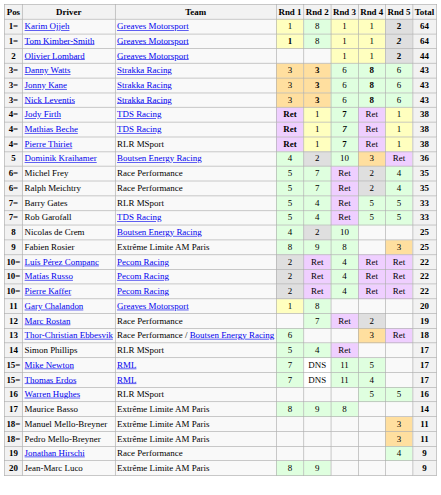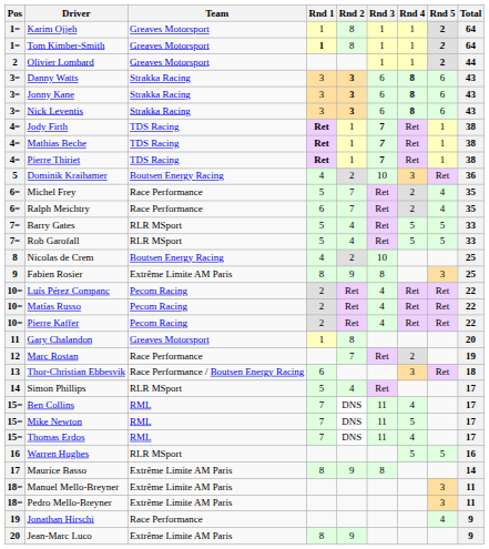 <table class="wikitable" style="font-size: 90%;">
 <tr>
 <th>Pos</th>
 <th>Driver</th>
 <th>Team</th>
 <th>Rnd 1</th>
 <th>Rnd 2</th>
 <th>Rnd 3</th>
 <th>Rnd 4</th>
 <th>Rnd 5</th>
 <th>Total</th>
 </tr>
 <tr>
 <th>1=</th>
 <td> <a href='#'>Karim Ojjeh</a></td>
 <td> <a href='#'>Greaves Motorsport</a></td>
 <td align="center" style="background:#FFFFBF;">1</td>
 <td align="center" style="background:#DFFFDF;">8</td>
 <td align="center" style="background:#FFFFBF;">1</td>
 <td align="center" style="background:#FFFFBF;">1</td>
 <td align="center" style="background:#DFDFDF;"><strong>2</strong></td>
 <th align="center">64</th>
 </tr>
 <tr>
 <th>1=</th>
 <td> <a href='#'>Tom Kimber-Smith</a></td>
 <td> <a href='#'>Greaves Motorsport</a></td>
 <td align="center" style="background:#FFFFBF;"><strong>1</strong></td>
 <td align="center" style="background:#DFFFDF;">8</td>
 <td align="center" style="background:#FFFFBF;">1</td>
 <td align="center" style="background:#FFFFBF;">1</td>
 <td align="center" style="background:#DFDFDF;"><strong><em>2</em></strong></td>
 <th align="center">64</th>
 </tr>
 <tr>
 <th>2</th>
 <td> <a href='#'>Olivier Lombard</a></td>
 <td> <a href='#'>Greaves Motorsport</a></td>
 <td></td>
 <td></td>
 <td align="center" style="background:#FFFFBF;">1</td>
 <td align="center" style="background:#FFFFBF;">1</td>
 <td align="center" style="background:#DFDFDF;"><strong>2</strong></td>
 <th align="center">44</th>
 </tr>
 <tr>
 <th>3=</th>
 <td> <a href='#'>Danny Watts</a></td>
 <td> <a href='#'>Strakka Racing</a></td>
 <td align="center" style="background:#FFDF9F;">3</td>
 <td align="center" style="background:#FFDF9F;"><strong>3</strong></td>
 <td align="center" style="background:#DFFFDF;">6</td>
 <td align="center" style="background:#DFFFDF;"><strong>8</strong></td>
 <td align="center" style="background:#DFFFDF;">6</td>
 <th align="center">43</th>
 </tr>
 <tr>
 <th>3=</th>
 <td> <a href='#'>Jonny Kane</a></td>
 <td> <a href='#'>Strakka Racing</a></td>
 <td align="center" style="background:#FFDF9F;">3</td>
 <td align="center" style="background:#FFDF9F;"><strong>3</strong></td>
 <td align="center" style="background:#DFFFDF;">6</td>
 <td align="center" style="background:#DFFFDF;"><strong>8</strong></td>
 <td align="center" style="background:#DFFFDF;">6</td>
 <th align="center">43</th>
 </tr>
 <tr>
 <th>3=</th>
 <td> <a href='#'>Nick Leventis</a></td>
 <td> <a href='#'>Strakka Racing</a></td>
 <td align="center" style="background:#FFDF9F;">3</td>
 <td align="center" style="background:#FFDF9F;"><strong>3</strong></td>
 <td align="center" style="background:#DFFFDF;">6</td>
 <td align="center" style="background:#DFFFDF;"><strong>8</strong></td>
 <td align="center" style="background:#DFFFDF;">6</td>
 <th align="center">43</th>
 </tr>
 <tr>
 <th>4=</th>
 <td> <a href='#'>Jody Firth</a></td>
 <td> <a href='#'>TDS Racing</a></td>
 <td align="center" style="background:#EFCFFF;"><strong>Ret</strong></td>
 <td align="center" style="background:#FFFFBF;">1</td>
 <td align="center" style="background:#DFFFDF;"><strong>7</strong></td>
 <td align="center" style="background:#EFCFFF;">Ret</td>
 <td align="center" style="background:#FFFFBF;">1</td>
 <th align="center">38</th>
 </tr>
 <tr>
 <th>4=</th>
 <td> <a href='#'>Mathias Beche</a></td>
 <td> <a href='#'>TDS Racing</a></td>
 <td align="center" style="background:#EFCFFF;"><strong>Ret</strong></td>
 <td align="center" style="background:#FFFFBF;">1</td>
 <td align="center" style="background:#DFFFDF;"><strong><em>7</em></strong></td>
 <td align="center" style="background:#EFCFFF;">Ret</td>
 <td align="center" style="background:#FFFFBF;">1</td>
 <th align="center">38</th>
 </tr>
 <tr>
 <th>4=</th>
 <td> <a href='#'>Pierre Thiriet</a></td>
-<td> RLR MSport</td>
+<td> <a href='#'>TDS Racing</a></td>
 <td align="center" style="background:#EFCFFF;"><strong>Ret</strong></td>
 <td align="center" style="background:#FFFFBF;">1</td>
 <td align="center" style="background:#DFFFDF;"><strong>7</strong></td>
 <td align="center" style="background:#EFCFFF;">Ret</td>
 <td align="center" style="background:#FFFFBF;">1</td>
 <th align="center">38</th>
 </tr>
 <tr>
 <th>5</th>
 <td> <a href='#'>Dominik Kraihamer</a></td>
 <td> <a href='#'>Boutsen Energy Racing</a></td>
 <td align="center" style="background:#DFFFDF;">4</td>
 <td align="center" style="background:#DFDFDF;">2</td>
 <td align="center" style="background:#DFFFDF;">10</td>
 <td align="center" style="background:#FFDF9F;">3</td>
 <td align="center" style="background:#EFCFFF;">Ret</td>
 <th align="center">36</th>
 </tr>
 <tr>
 <th>6=</th>
 <td> Michel Frey</td>
 <td> Race Performance</td>
 <td align="center" style="background:#DFFFDF;">5</td>
 <td align="center" style="background:#DFFFDF;">7</td>
 <td align="center" style="background:#EFCFFF;">Ret</td>
 <td align="center" style="background:#DFDFDF;">2</td>
 <td align="center" style="background:#DFFFDF;">4</td>
 <th align="center">35</th>
 </tr>
 <tr>
 <th>6=</th>
 <td> Ralph Meichtry</td>
 <td> Race Performance</td>
-<td align="center" style="background:#DFFFDF;">5</td>
+<td align="center" style="background:#DFFFDF;">6</td>
 <td align="center" style="background:#DFFFDF;">7</td>
 <td align="center" style="background:#EFCFFF;">Ret</td>
 <td align="center" style="background:#DFDFDF;">2</td>
 <td align="center" style="background:#DFFFDF;">4</td>
 <th align="center">35</th>
 </tr>
 <tr>
 <th>7=</th>
 <td> Barry Gates</td>
 <td> RLR MSport</td>
 <td align="center" style="background:#DFFFDF;">5</td>
 <td align="center" style="background:#DFFFDF;">4</td>
 <td align="center" style="background:#EFCFFF;">Ret</td>
 <td align="center" style="background:#DFFFDF;">5</td>
 <td align="center" style="background:#DFFFDF;">5</td>
 <th align="center">33</th>
 </tr>
 <tr>
 <th>7=</th>
 <td> Rob Garofall</td>
-<td> <a href='#'>TDS Racing</a></td>
+<td> RLR MSport</td>
 <td align="center" style="background:#DFFFDF;">5</td>
 <td align="center" style="background:#DFFFDF;">4</td>
 <td align="center" style="background:#EFCFFF;">Ret</td>
 <td align="center" style="background:#DFFFDF;">5</td>
 <td align="center" style="background:#DFFFDF;">5</td>
 <th align="center">33</th>
 </tr>
 <tr>
 <th>8</th>
 <td> Nicolas de Crem</td>
 <td> <a href='#'>Boutsen Energy Racing</a></td>
 <td align="center" style="background:#DFFFDF;">4</td>
 <td align="center" style="background:#DFDFDF;">2</td>
 <td align="center" style="background:#DFFFDF;">10</td>
 <td></td>
 <td></td>
 <th align="center">25</th>
 </tr>
 <tr>
 <th>9</th>
 <td> Fabien Rosier</td>
 <td> Extrême Limite AM Paris</td>
 <td align="center" style="background:#DFFFDF;">8</td>
 <td align="center" style="background:#DFFFDF;">9</td>
 <td align="center" style="background:#DFFFDF;">8</td>
 <td></td>
 <td align="center" style="background:#FFDF9F;">3</td>
 <th align="center">25</th>
 </tr>
 <tr>
 <th>10=</th>
 <td> <a href='#'>Luís Pérez Companc</a></td>
 <td> <a href='#'>Pecom Racing</a></td>
 <td align="center" style="background:#DFDFDF;">2</td>
 <td align="center" style="background:#EFCFFF;">Ret</td>
 <td align="center" style="background:#DFFFDF;">4</td>
 <td align="center" style="background:#EFCFFF;">Ret</td>
 <td align="center" style="background:#EFCFFF;">Ret</td>
 <th align="center">22</th>
 </tr>
 <tr>
 <th>10=</th>
 <td> <a href='#'>Matías Russo</a></td>
 <td> <a href='#'>Pecom Racing</a></td>
 <td align="center" style="background:#DFDFDF;">2</td>
 <td align="center" style="background:#EFCFFF;">Ret</td>
 <td align="center" style="background:#DFFFDF;">4</td>
 <td align="center" style="background:#EFCFFF;">Ret</td>
 <td align="center" style="background:#EFCFFF;">Ret</td>
 <th align="center">22</th>
 </tr>
 <tr>
 <th>10=</th>
 <td> <a href='#'>Pierre Kaffer</a></td>
 <td> <a href='#'>Pecom Racing</a></td>
 <td align="center" style="background:#DFDFDF;">2</td>
 <td align="center" style="background:#EFCFFF;">Ret</td>
 <td align="center" style="background:#DFFFDF;">4</td>
 <td align="center" style="background:#EFCFFF;">Ret</td>
 <td align="center" style="background:#EFCFFF;">Ret</td>
 <th align="center">22</th>
 </tr>
 <tr>
 <th>11</th>
 <td> <a href='#'>Gary Chalandon</a></td>
 <td> <a href='#'>Greaves Motorsport</a></td>
 <td align="center" style="background:#FFFFBF;">1</td>
 <td align="center" style="background:#DFFFDF;">8</td>
 <td></td>
 <td></td>
 <td></td>
 <th align="center">20</th>
 </tr>
 <tr>
 <th>12</th>
 <td> <a href='#'>Marc Rostan</a></td>
 <td> Race Performance</td>
 <td></td>
 <td align="center" style="background:#DFFFDF;">7</td>
 <td align="center" style="background:#EFCFFF;">Ret</td>
 <td align="center" style="background:#DFDFDF;">2</td>
 <td></td>
 <th align="center">19</th>
 </tr>
 <tr>
 <th>13</th>
 <td> <a href='#'>Thor-Christian Ebbesvik</a></td>
 <td> Race Performance /  <a href='#'>Boutsen Energy Racing</a></td>
 <td align="center" style="background:#DFFFDF;">6</td>
 <td></td>
 <td></td>
 <td align="center" style="background:#FFDF9F;">3</td>
 <td align="center" style="background:#EFCFFF;">Ret</td>
 <th align="center">18</th>
 </tr>
 <tr>
 <th>14</th>
 <td> Simon Phillips</td>
 <td> RLR MSport</td>
 <td align="center" style="background:#DFFFDF;">5</td>
 <td align="center" style="background:#DFFFDF;">4</td>
 <td align="center" style="background:#EFCFFF;">Ret</td>
 <td></td>
 <td></td>
 <th align="center">17</th>
 </tr>
 <tr>
 <th>15=</th>
+<td> <a href='#'>Ben Collins</a></td>
+<td> <a href='#'>RML</a></td>
+<td align="center" style="background:#DFFFDF;">7</td>
+<td align="center" style="background:#FFFFFF;">DNS</td>
+<td align="center" style="background:#DFFFDF;">11</td>
+<td align="center" style="background:#DFFFDF;">4</td>
+<td></td>
+<th align="center">17</th>
+</tr>
+<tr>
+<th>15=</th>
 <td> <a href='#'>Mike Newton</a></td>
 <td> <a href='#'>RML</a></td>
 <td align="center" style="background:#DFFFDF;">7</td>
 <td align="center" style="background:#FFFFFF;">DNS</td>
 <td align="center" style="background:#DFFFDF;">11</td>
 <td align="center" style="background:#DFFFDF;">5</td>
 <td></td>
 <th align="center">17</th>
 </tr>
 <tr>
 <th>15=</th>
 <td> <a href='#'>Thomas Erdos</a></td>
 <td> <a href='#'>RML</a></td>
 <td align="center" style="background:#DFFFDF;">7</td>
 <td align="center" style="background:#FFFFFF;">DNS</td>
 <td align="center" style="background:#DFFFDF;">11</td>
 <td align="center" style="background:#DFFFDF;">4</td>
 <td></td>
 <th align="center">17</th>
 </tr>
 <tr>
 <th>16</th>
 <td> <a href='#'>Warren Hughes</a></td>
 <td> RLR MSport</td>
 <td></td>
 <td></td>
 <td></td>
 <td align="center" style="background:#DFFFDF;">5</td>
 <td align="center" style="background:#DFFFDF;">5</td>
 <th align="center">16</th>
 </tr>
 <tr>
 <th>17</th>
 <td> Maurice Basso</td>
 <td> Extrême Limite AM Paris</td>
 <td align="center" style="background:#DFFFDF;">8</td>
 <td align="center" style="background:#DFFFDF;">9</td>
 <td align="center" style="background:#DFFFDF;">8</td>
 <td></td>
 <td></td>
 <th align="center">14</th>
 </tr>
 <tr>
 <th>18=</th>
 <td> Manuel Mello-Breyner</td>
 <td> Extrême Limite AM Paris</td>
 <td></td>
 <td></td>
 <td></td>
 <td></td>
 <td align="center" style="background:#FFDF9F;">3</td>
 <th align="center">11</th>
 </tr>
 <tr>
 <th>18=</th>
 <td> Pedro Mello-Breyner</td>
 <td> Extrême Limite AM Paris</td>
 <td></td>
 <td></td>
 <td></td>
 <td></td>
 <td align="center" style="background:#FFDF9F;">3</td>
 <th align="center">11</th>
 </tr>
 <tr>
 <th>19</th>
 <td> <a href='#'>Jonathan Hirschi</a></td>
 <td> Race Performance</td>
 <td></td>
 <td></td>
 <td></td>
 <td></td>
 <td align="center" style="background:#DFFFDF;">4</td>
 <th align="center">9</th>
 </tr>
 <tr>
 <th>20</th>
 <td> Jean-Marc Luco</td>
 <td> Extrême Limite AM Paris</td>
 <td align="center" style="background:#DFFFDF;">8</td>
 <td align="center" style="background:#DFFFDF;">9</td>
 <td></td>
 <td></td>
 <td></td>
 <th align="center">9</th>
 </tr>
 </table>
